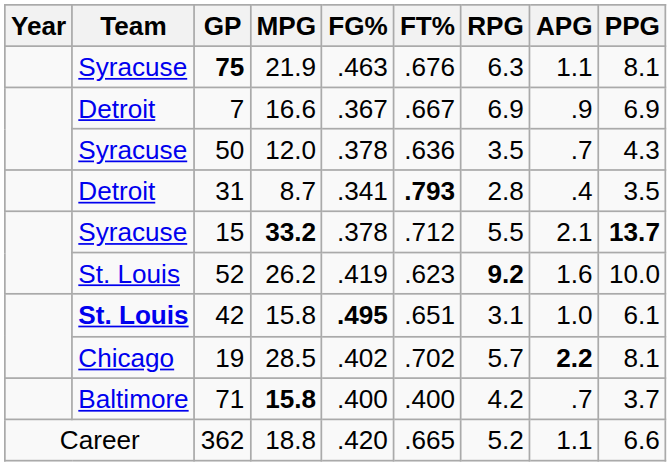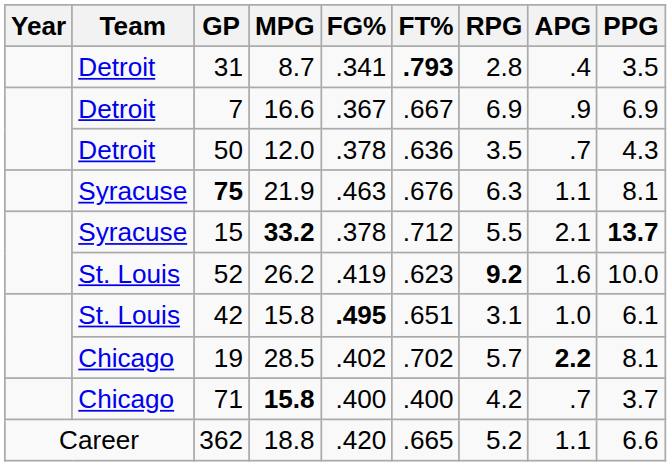 <table class="wikitable sortable" style="font-size:95%; text-align:right;">
 <tr>
 <th>Year</th>
 <th>Team</th>
 <th>GP</th>
 <th>MPG</th>
 <th>FG%</th>
 <th>FT%</th>
 <th>RPG</th>
 <th>APG</th>
 <th>PPG</th>
 </tr>
 <tr>
 <td style="text-align:left;"></td>
-<td style="text-align:left;"><a href='#'>Syracuse</a></td>
-<td><strong>75</strong></td>
-<td>21.9</td>
-<td>.463</td>
-<td>.676</td>
-<td>6.3</td>
-<td>1.1</td>
-<td>8.1</td>
+<td style="text-align:left;"><a href='#'>Detroit</a></td>
+<td>31</td>
+<td>8.7</td>
+<td>.341</td>
+<td><strong>.793</strong></td>
+<td>2.8</td>
+<td>.4</td>
+<td>3.5</td>
 </tr>
 <tr>
 <td rowspan="2";style="text-align:left;"></td>
 <td style="text-align:left;"><a href='#'>Detroit</a></td>
 <td>7</td>
 <td>16.6</td>
 <td>.367</td>
 <td>.667</td>
 <td>6.9</td>
 <td>.9</td>
 <td>6.9</td>
 </tr>
 <tr>
-<td style="text-align:left;"><a href='#'>Syracuse</a></td>
+<td style="text-align:left;"><a href='#'>Detroit</a></td>
 <td>50</td>
 <td>12.0</td>
 <td>.378</td>
 <td>.636</td>
 <td>3.5</td>
 <td>.7</td>
 <td>4.3</td>
 </tr>
 <tr>
 <td style="text-align:left;"></td>
-<td style="text-align:left;"><a href='#'>Detroit</a></td>
-<td>31</td>
-<td>8.7</td>
-<td>.341</td>
-<td><strong>.793</strong></td>
-<td>2.8</td>
-<td>.4</td>
-<td>3.5</td>
+<td style="text-align:left;"><a href='#'>Syracuse</a></td>
+<td><strong>75</strong></td>
+<td>21.9</td>
+<td>.463</td>
+<td>.676</td>
+<td>6.3</td>
+<td>1.1</td>
+<td>8.1</td>
 </tr>
 <tr>
 <td rowspan="2";style="text-align:left;"></td>
 <td style="text-align:left;"><a href='#'>Syracuse</a></td>
 <td>15</td>
 <td><strong>33.2</strong></td>
 <td>.378</td>
 <td>.712</td>
 <td>5.5</td>
 <td>2.1</td>
 <td><strong>13.7</strong></td>
 </tr>
 <tr>
 <td style="text-align:left;"><a href='#'>St. Louis</a></td>
 <td>52</td>
 <td>26.2</td>
 <td>.419</td>
 <td>.623</td>
 <td><strong>9.2</strong></td>
 <td>1.6</td>
 <td>10.0</td>
 </tr>
 <tr>
 <td rowspan="2";style="text-align:left;"></td>
-<td style="text-align:left;"><strong><a href='#'>St. Louis</a></strong></td>
+<td style="text-align:left;"><a href='#'>St. Louis</a></td>
 <td>42</td>
 <td>15.8</td>
 <td><strong>.495</strong></td>
 <td>.651</td>
 <td>3.1</td>
 <td>1.0</td>
 <td>6.1</td>
 </tr>
 <tr>
 <td style="text-align:left;"><a href='#'>Chicago</a></td>
 <td>19</td>
 <td>28.5</td>
 <td>.402</td>
 <td>.702</td>
 <td>5.7</td>
 <td><strong>2.2</strong></td>
 <td>8.1</td>
 </tr>
 <tr>
 <td style="text-align:left;"></td>
-<td style="text-align:left;"><a href='#'>Baltimore</a></td>
+<td style="text-align:left;"><a href='#'>Chicago</a></td>
 <td>71</td>
 <td><strong>15.8</strong></td>
 <td>.400</td>
 <td>.400</td>
 <td>4.2</td>
 <td>.7</td>
 <td>3.7</td>
 </tr>
 <tr class="sortbottom">
 <td style="text-align:center;" colspan="2">Career</td>
 <td>362</td>
 <td>18.8</td>
 <td>.420</td>
 <td>.665</td>
 <td>5.2</td>
 <td>1.1</td>
 <td>6.6</td>
 </tr>
 </table>
